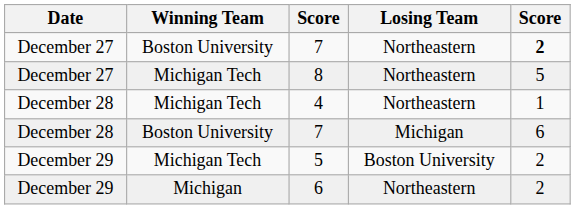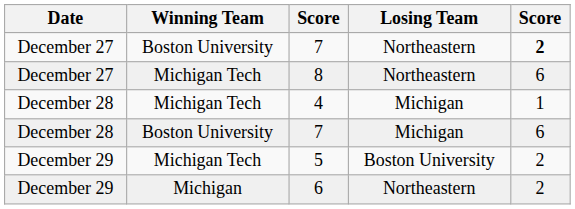 <table class="wikitable sortable" style="text-align:center" cellpadding=2 cellspacing=2 width =40%>
 <tr>
 <th>Date</th>
 <th>Winning Team</th>
 <th>Score</th>
 <th>Losing Team</th>
 <th>Score</th>
 </tr>
 <tr>
 <td>December 27</td>
 <td>Boston University</td>
 <td>7</td>
 <td>Northeastern</td>
 <td><strong>2</strong></td>
 </tr>
 <tr bgcolor=f0f0f0>
 <td>December 27</td>
 <td>Michigan Tech</td>
 <td>8</td>
 <td>Northeastern</td>
-<td>5</td>
+<td>6</td>
 </tr>
 <tr>
 <td>December 28</td>
 <td>Michigan Tech</td>
 <td>4</td>
-<td>Northeastern</td>
+<td>Michigan</td>
 <td>1</td>
 </tr>
 <tr bgcolor=f0f0f0>
 <td>December 28</td>
 <td>Boston University</td>
 <td>7</td>
 <td>Michigan</td>
 <td>6</td>
 </tr>
 <tr>
 <td>December 29</td>
 <td>Michigan Tech</td>
 <td>5</td>
 <td>Boston University</td>
 <td>2</td>
 </tr>
 <tr bgcolor=f0f0f0>
 <td>December 29</td>
 <td>Michigan</td>
 <td>6</td>
 <td>Northeastern</td>
 <td>2</td>
 </tr>
 </table>
